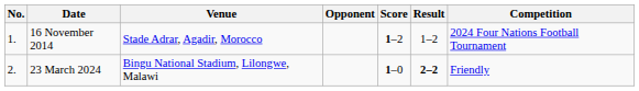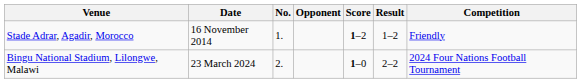 <table class="wikitable">
 <tr>
+<th>Venue</th>
+<th>Date</th>
 <th>No.</th>
-<th>Date</th>
-<th>Venue</th>
 <th>Opponent</th>
 <th>Score</th>
 <th>Result</th>
 <th>Competition</th>
 </tr>
 <tr>
+<td><a href='#'>Stade Adrar</a>, <a href='#'>Agadir</a>, <a href='#'>Morocco</a></td>
+<td>16 November 2014</td>
 <td>1.</td>
-<td>16 November 2014</td>
-<td><a href='#'>Stade Adrar</a>, <a href='#'>Agadir</a>, <a href='#'>Morocco</a></td>
 <td></td>
 <td align="center"><strong>1</strong>–2</td>
 <td align=center>1–2</td>
+<td><a href='#'>Friendly</a></td>
+</tr>
+<tr>
+<td><a href='#'>Bingu National Stadium</a>, <a href='#'>Lilongwe</a>, Malawi</td>
+<td>23 March 2024</td>
+<td>2.</td>
+<td></td>
+<td align=center><strong>1</strong>–0</td>
+<td align=center>2–2</td>
 <td><a href='#'>2024 Four Nations Football Tournament</a></td>
 </tr>
-<tr>
-<td>2.</td>
-<td>23 March 2024</td>
-<td><a href='#'>Bingu National Stadium</a>, <a href='#'>Lilongwe</a>, Malawi</td>
-<td></td>
-<td align=center><strong>1</strong>–0</td>
-<td align=center><strong>2–2</strong></td>
-<td><a href='#'>Friendly</a></td>
-</tr>
 </table>
